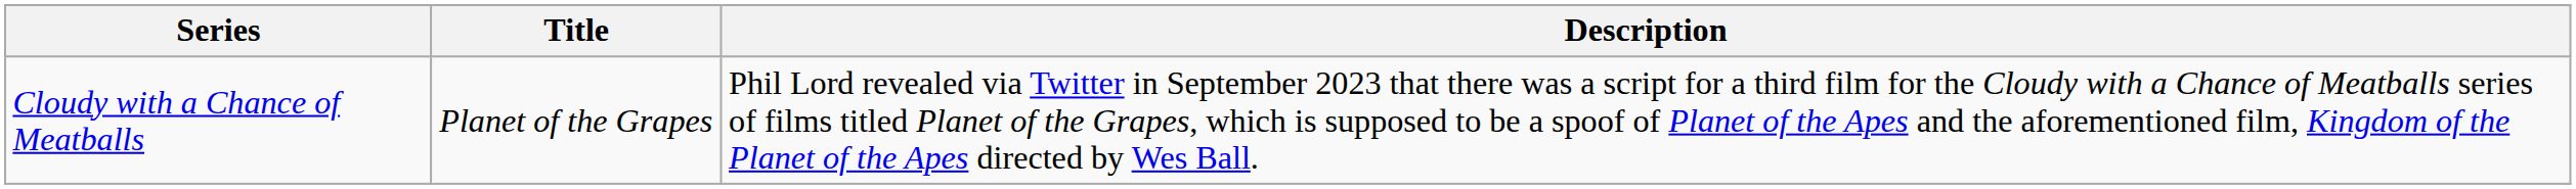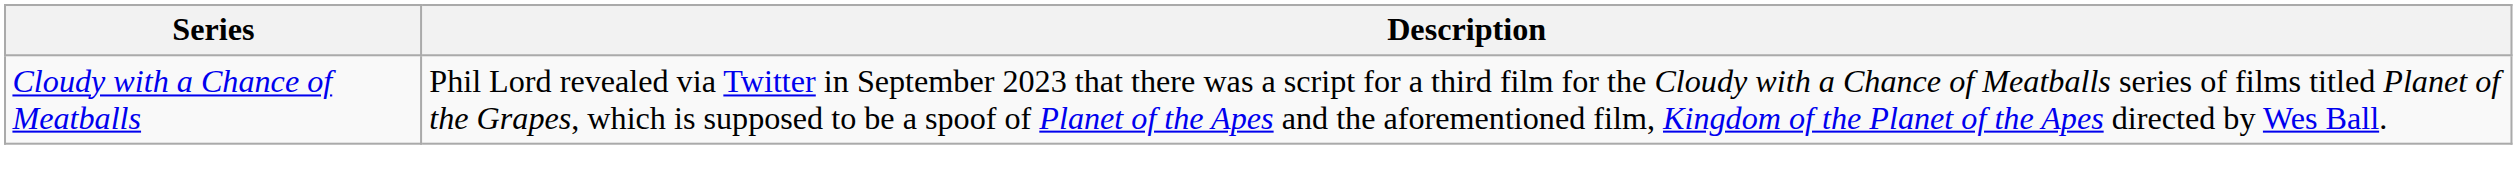 <table class="wikitable">
 <tr>
 <th style="width:150pt;">Series</th>
-<th style="width:100pt;">Title</th>
 <th>Description</th>
 </tr>
 <tr>
 <td><a href='#'><em>Cloudy with a Chance of Meatballs</em></a></td>
-<td><em>Planet of the Grapes</em></td>
 <td>Phil Lord revealed via <a href='#'>Twitter</a> in September 2023 that there was a script for a third film for the <em>Cloudy with a Chance of Meatballs</em> series of films titled <em>Planet of the Grapes</em>, which is supposed to be a spoof of <em><a href='#'>Planet of the Apes</a></em> and the aforementioned  film, <em><a href='#'>Kingdom of the Planet of the Apes</a></em> directed by <a href='#'>Wes Ball</a>.</td>
 </tr>
 </table>
